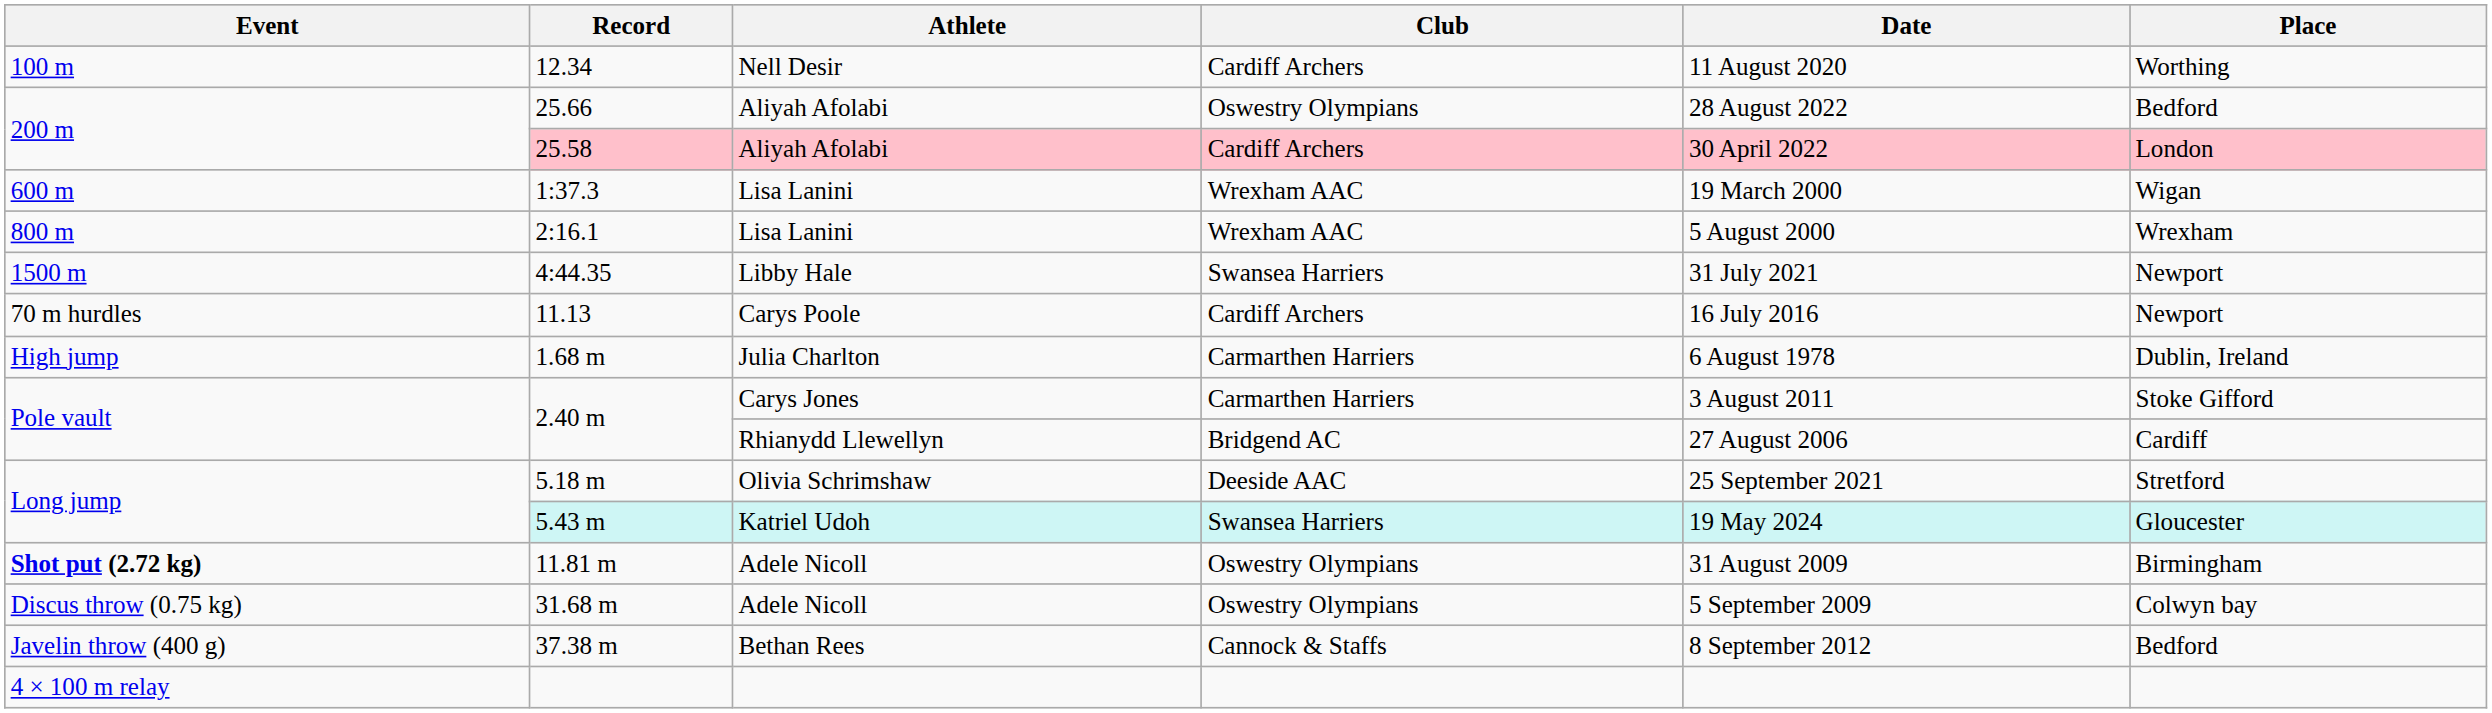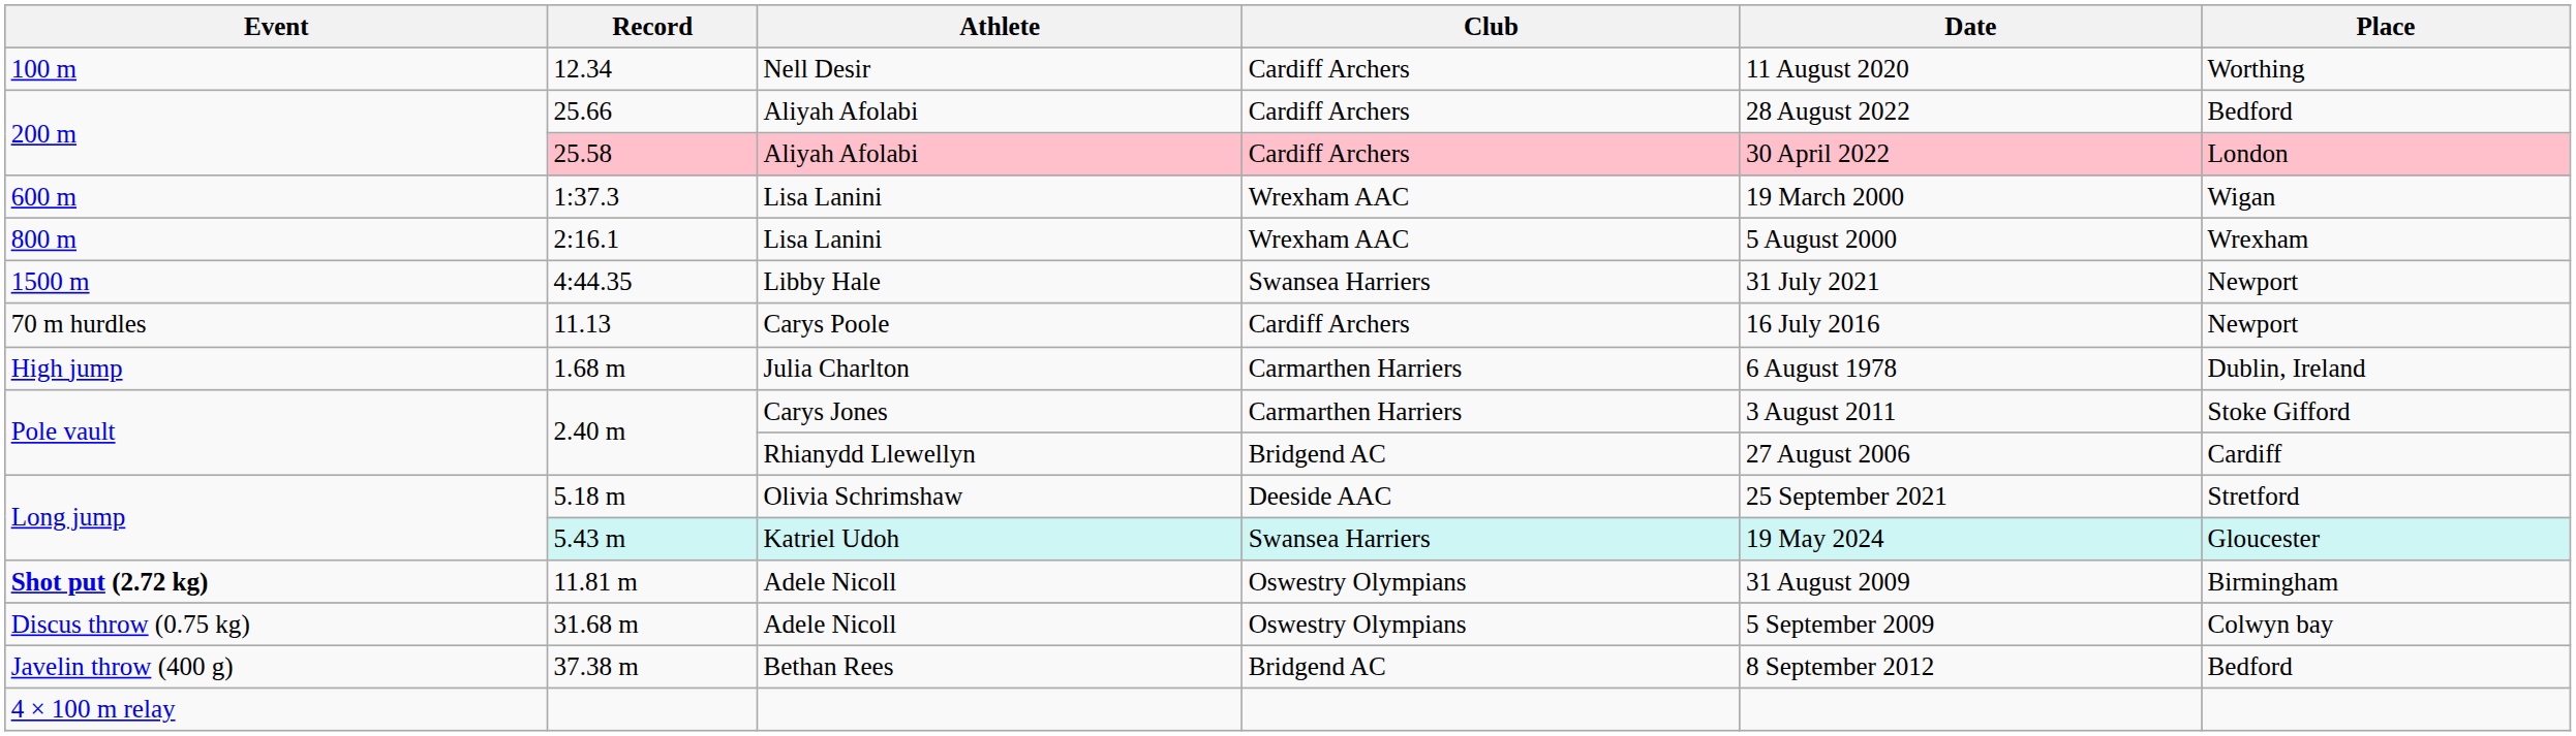 <table class="wikitable" style="font-size:95%; width: 95%;">
 <tr>
 <th>Event</th>
 <th>Record</th>
 <th>Athlete</th>
 <th>Club</th>
 <th>Date</th>
 <th>Place</th>
 </tr>
 <tr>
 <td><a href='#'>100 m</a></td>
 <td>12.34 </td>
 <td>Nell Desir</td>
 <td>Cardiff Archers</td>
 <td>11 August 2020</td>
 <td>Worthing</td>
 </tr>
 <tr>
 <td rowspan="2"><a href='#'>200 m</a></td>
 <td>25.66 </td>
 <td>Aliyah Afolabi</td>
-<td>Oswestry Olympians</td>
+<td>Cardiff Archers</td>
 <td>28 August 2022</td>
 <td>Bedford</td>
 </tr>
 <tr style="background:pink;">
 <td>25.58</td>
 <td>Aliyah Afolabi</td>
 <td>Cardiff Archers</td>
 <td>30 April 2022</td>
 <td>London</td>
 </tr>
 <tr>
 <td><a href='#'>600 m</a></td>
 <td>1:37.3 </td>
 <td>Lisa Lanini</td>
 <td>Wrexham AAC</td>
 <td>19 March 2000</td>
 <td>Wigan</td>
 </tr>
 <tr>
 <td><a href='#'>800 m</a></td>
 <td>2:16.1 </td>
 <td>Lisa Lanini</td>
 <td>Wrexham AAC</td>
 <td>5 August 2000</td>
 <td>Wrexham</td>
 </tr>
 <tr>
 <td><a href='#'>1500 m</a></td>
 <td>4:44.35</td>
 <td>Libby Hale</td>
 <td>Swansea Harriers</td>
 <td>31 July 2021</td>
 <td>Newport</td>
 </tr>
 <tr>
 <td 70 metres hurdles>70 m hurdles</td>
 <td>11.13 </td>
 <td>Carys Poole</td>
 <td>Cardiff Archers</td>
 <td>16 July 2016</td>
 <td>Newport</td>
 </tr>
 <tr>
 <td><a href='#'>High jump</a></td>
 <td>1.68 m</td>
 <td>Julia Charlton</td>
 <td>Carmarthen Harriers</td>
 <td>6 August 1978</td>
 <td>Dublin, Ireland</td>
 </tr>
 <tr>
 <td rowspan="2"><a href='#'>Pole vault</a></td>
 <td rowspan="2">2.40 m</td>
 <td>Carys Jones</td>
 <td>Carmarthen Harriers</td>
 <td>3 August 2011</td>
 <td>Stoke Gifford</td>
 </tr>
 <tr>
 <td>Rhianydd Llewellyn</td>
 <td>Bridgend AC</td>
 <td>27 August 2006</td>
 <td>Cardiff</td>
 </tr>
 <tr>
 <td rowspan=2><a href='#'>Long jump</a></td>
 <td>5.18 m </td>
 <td>Olivia Schrimshaw</td>
 <td>Deeside AAC</td>
 <td>25 September 2021</td>
 <td>Stretford</td>
 </tr>
 <tr style="background:#CEF6F5">
 <td>5.43 m </td>
 <td>Katriel Udoh</td>
 <td>Swansea Harriers</td>
 <td>19 May 2024</td>
 <td>Gloucester</td>
 </tr>
 <tr>
 <td><strong><a href='#'>Shot put</a> (2.72 kg)</strong></td>
 <td>11.81 m</td>
 <td>Adele Nicoll</td>
 <td>Oswestry Olympians</td>
 <td>31 August 2009</td>
 <td>Birmingham</td>
 </tr>
 <tr>
 <td><a href='#'>Discus throw</a> (0.75 kg)</td>
 <td>31.68 m</td>
 <td>Adele Nicoll</td>
 <td>Oswestry Olympians</td>
 <td>5 September 2009</td>
 <td>Colwyn bay</td>
 </tr>
 <tr>
 <td><a href='#'>Javelin throw</a> (400 g)</td>
 <td>37.38 m</td>
 <td>Bethan Rees</td>
-<td>Cannock & Staffs</td>
+<td>Bridgend AC</td>
 <td>8 September 2012</td>
 <td>Bedford</td>
 </tr>
 <tr>
 <td><a href='#'>4 × 100 m relay</a></td>
 <td></td>
 <td></td>
 <td></td>
 <td></td>
 <td></td>
 </tr>
 </table>
